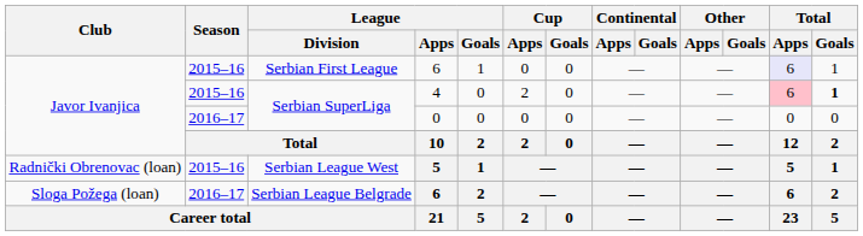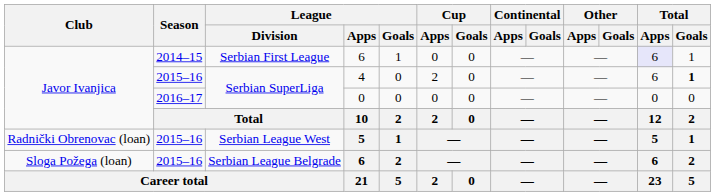 <table class="wikitable" style="text-align:center">
 <tr>
 <th rowspan="2">Club</th>
 <th rowspan="2">Season</th>
 <th colspan="3">League</th>
 <th colspan="2">Cup</th>
 <th colspan="2">Continental</th>
 <th colspan="2">Other</th>
 <th colspan="2">Total</th>
 </tr>
 <tr>
 <th>Division</th>
 <th>Apps</th>
 <th>Goals</th>
 <th>Apps</th>
 <th>Goals</th>
 <th>Apps</th>
 <th>Goals</th>
 <th>Apps</th>
 <th>Goals</th>
 <th>Apps</th>
 <th>Goals</th>
 </tr>
 <tr>
 <td rowspan="4"><a href='#'>Javor Ivanjica</a></td>
-<td><a href='#'>2015–16</a></td>
+<td><a href='#'>2014–15</a></td>
 <td><a href='#'>Serbian First League</a></td>
 <td>6</td>
 <td>1</td>
 <td>0</td>
 <td>0</td>
 <td colspan="2">—</td>
 <td colspan="2">—</td>
 <td style="background: lavender;">6</td>
 <td>1</td>
 </tr>
 <tr>
 <td><a href='#'>2015–16</a></td>
 <td rowspan="2"><a href='#'>Serbian SuperLiga</a></td>
 <td>4</td>
 <td>0</td>
 <td>2</td>
 <td>0</td>
 <td colspan="2">—</td>
 <td colspan="2">—</td>
-<td style="background: pink;">6</td>
+<td>6</td>
 <td><strong>1</strong></td>
 </tr>
 <tr>
 <td><a href='#'>2016–17</a></td>
 <td>0</td>
 <td>0</td>
 <td>0</td>
 <td>0</td>
 <td colspan="2">—</td>
 <td colspan="2">—</td>
 <td>0</td>
 <td>0</td>
 </tr>
 <tr>
 <th colspan="2">Total</th>
 <th>10</th>
 <th>2</th>
 <th>2</th>
 <th>0</th>
 <th colspan="2">—</th>
 <th colspan="2">—</th>
 <th>12</th>
 <th>2</th>
 </tr>
 <tr>
 <td><a href='#'>Radnički Obrenovac</a> (loan)</td>
 <td><a href='#'>2015–16</a></td>
 <td><a href='#'>Serbian League West</a></td>
 <th>5</th>
 <th>1</th>
 <th colspan="2">—</th>
 <th colspan="2">—</th>
 <th colspan="2">—</th>
 <th>5</th>
 <th>1</th>
 </tr>
 <tr>
 <td><a href='#'>Sloga Požega</a> (loan)</td>
-<td><a href='#'>2016–17</a></td>
+<td><a href='#'>2015–16</a></td>
 <td><a href='#'>Serbian League Belgrade</a></td>
 <th>6</th>
 <th>2</th>
 <th colspan="2">—</th>
 <th colspan="2">—</th>
 <th colspan="2">—</th>
 <th>6</th>
 <th>2</th>
 </tr>
 <tr>
 <th colspan="3">Career total</th>
 <th>21</th>
 <th>5</th>
 <th>2</th>
 <th>0</th>
 <th colspan="2">—</th>
 <th colspan="2">—</th>
 <th>23</th>
 <th>5</th>
 </tr>
 </table>
